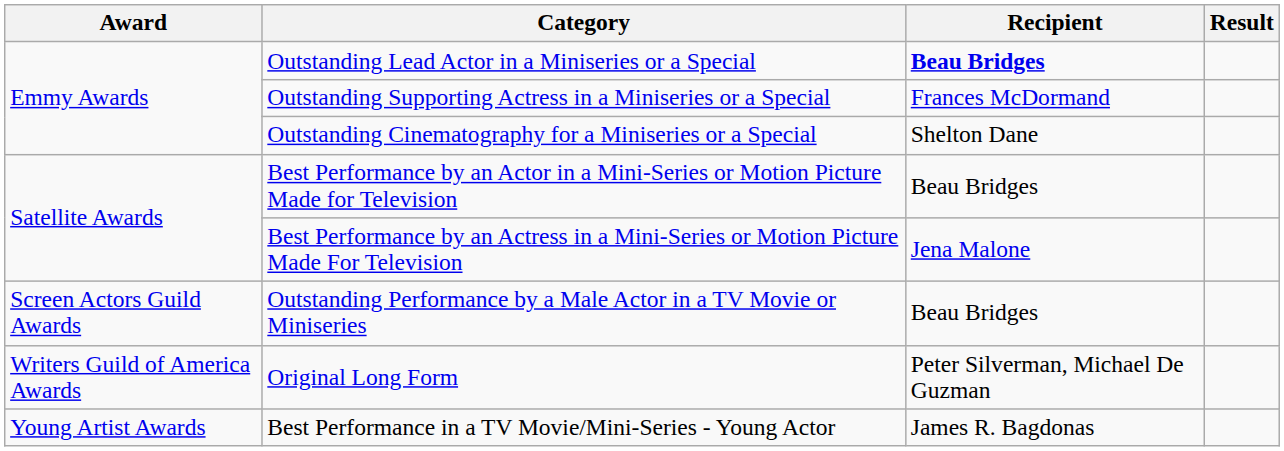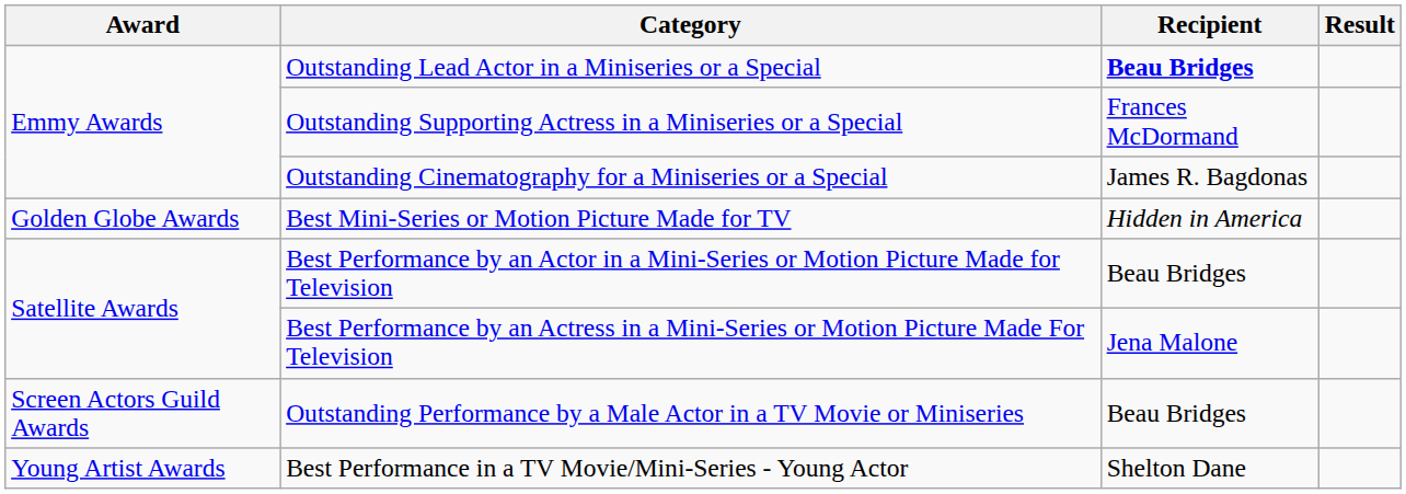 <table class=wikitable>
 <tr>
 <th>Award</th>
 <th>Category</th>
 <th>Recipient</th>
 <th>Result</th>
 </tr>
 <tr>
 <td rowspan=3><a href='#'>Emmy Awards</a></td>
 <td><a href='#'>Outstanding Lead Actor in a Miniseries or a Special</a></td>
 <td><strong><a href='#'>Beau Bridges</a></strong></td>
 <td></td>
 </tr>
 <tr>
 <td><a href='#'>Outstanding Supporting Actress in a Miniseries or a Special</a></td>
 <td><a href='#'>Frances McDormand</a></td>
 <td></td>
 </tr>
 <tr>
 <td><a href='#'>Outstanding Cinematography for a Miniseries or a Special</a></td>
-<td>Shelton Dane</td>
+<td>James R. Bagdonas</td>
+<td></td>
+</tr>
+<tr>
+<td><a href='#'>Golden Globe Awards</a></td>
+<td><a href='#'>Best Mini-Series or Motion Picture Made for TV</a></td>
+<td><em>Hidden in America</em></td>
 <td></td>
 </tr>
 <tr>
 <td rowspan=2><a href='#'>Satellite Awards</a></td>
 <td><a href='#'>Best Performance by an Actor in a Mini-Series or Motion Picture Made for Television</a></td>
 <td>Beau Bridges</td>
 <td></td>
 </tr>
 <tr>
 <td><a href='#'>Best Performance by an Actress in a Mini-Series or Motion Picture Made For Television</a></td>
 <td><a href='#'>Jena Malone</a></td>
 <td></td>
 </tr>
 <tr>
 <td><a href='#'>Screen Actors Guild Awards</a></td>
 <td><a href='#'>Outstanding Performance by a Male Actor in a TV Movie or Miniseries</a></td>
 <td>Beau Bridges</td>
 <td></td>
 </tr>
 <tr>
-<td><a href='#'>Writers Guild of America Awards</a></td>
-<td><a href='#'>Original Long Form</a></td>
-<td>Peter Silverman, Michael De Guzman</td>
-<td></td>
-</tr>
-<tr>
 <td><a href='#'>Young Artist Awards</a></td>
 <td>Best Performance in a TV Movie/Mini-Series - Young Actor</td>
-<td>James R. Bagdonas</td>
+<td>Shelton Dane</td>
 <td></td>
 </tr>
 </table>
